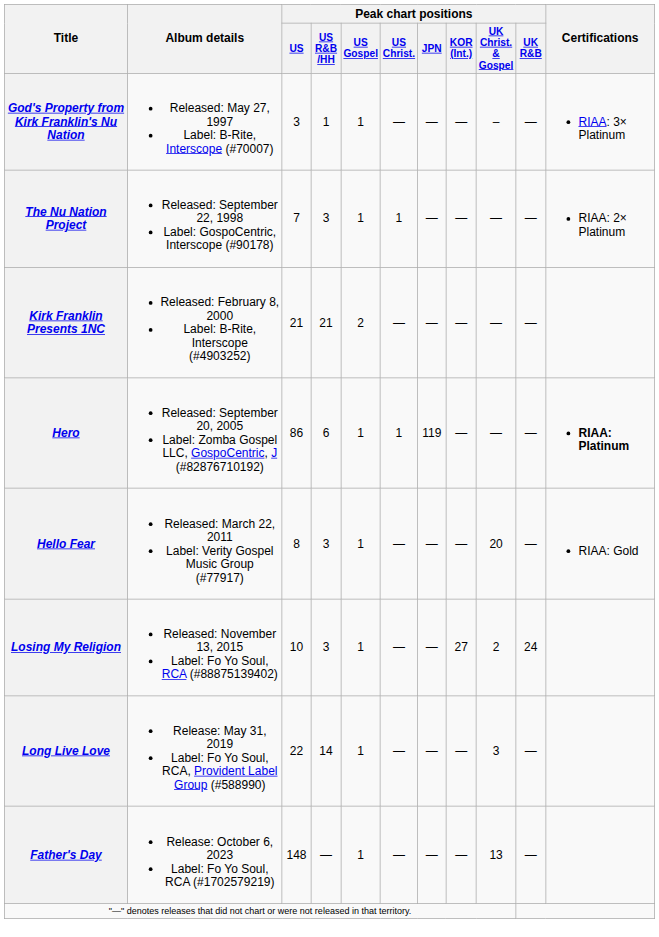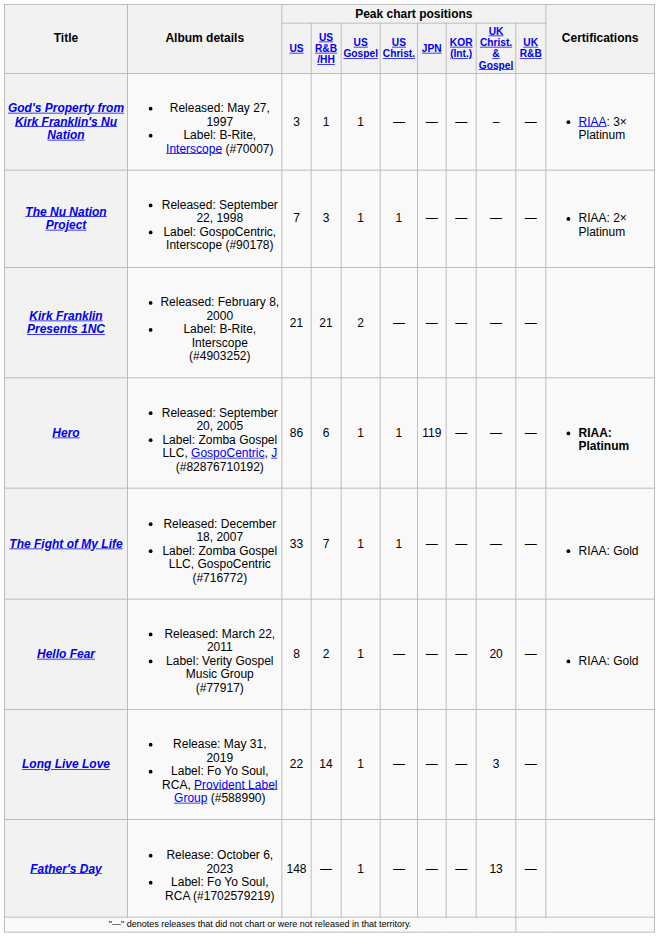 <table class="wikitable plainrowheaders" style="text-align:center;" border="1">
 <tr>
 <th scope="col" rowspan="2" style="width:19em;">Title</th>
 <th scope="col" rowspan="2" style="width:17em;">Album details</th>
 <th scope="col" colspan="8">Peak chart positions</th>
 <th rowspan=2 style="width:12em;">Certifications</th>
 </tr>
 <tr>
 <th scope="col" style="width:3em;font-size:85%;"><a href='#'>US</a><br></th>
 <th scope="col" style="width:3em;font-size:85%;"><a href='#'>US<br>R&B<br>/HH</a><br></th>
 <th scope="col" style="width:3em;font-size:85%;"><a href='#'>US Gospel</a><br></th>
 <th scope="col" style="width:3em;font-size:85%;"><a href='#'>US<br>Christ.</a><br></th>
 <th scope="col" style="width:3em;font-size:85%;"><a href='#'>JPN</a><br></th>
 <th scope="col" style="width:3em;font-size:85%;"><a href='#'>KOR (Int.)</a><br></th>
 <th scope="col" style="width:3em;font-size:85%;"><a href='#'>UK<br>Christ.<br>& Gospel</a><br></th>
 <th scope="col" style="width:3em;font-size:85%;"><a href='#'>UK<br>R&B</a><br></th>
 </tr>
 <tr>
 <th scope="row"><em><a href='#'>God's Property from Kirk Franklin's Nu Nation</a></em></th>
 <td><br><ul><li>Released: May 27, 1997</li><li>Label: B-Rite, <a href='#'>Interscope</a> (#70007)</li></ul></td>
 <td>3</td>
 <td>1</td>
 <td>1</td>
 <td>—</td>
 <td>—</td>
 <td>—</td>
 <td>–</td>
 <td>—</td>
 <td align="left"><br><ul><li><a href='#'>RIAA</a>: 3× Platinum</li></ul></td>
 </tr>
 <tr>
 <th scope="row"><em><a href='#'>The Nu Nation Project</a></em></th>
 <td><br><ul><li>Released: September 22, 1998</li><li>Label: GospoCentric, Interscope (#90178)</li></ul></td>
 <td>7</td>
 <td>3</td>
 <td>1</td>
 <td>1</td>
 <td>—</td>
 <td>—</td>
 <td>—</td>
 <td>—</td>
 <td align="left"><br><ul><li>RIAA: 2× Platinum</li></ul></td>
 </tr>
 <tr>
 <th scope="row"><em><a href='#'>Kirk Franklin Presents 1NC</a></em></th>
 <td><br><ul><li>Released: February 8, 2000</li><li>Label: B-Rite, Interscope (#4903252)</li></ul></td>
 <td>21</td>
 <td>21</td>
 <td>2</td>
 <td>—</td>
 <td>—</td>
 <td>—</td>
 <td>—</td>
 <td>—</td>
 <td align="left"></td>
 </tr>
 <tr>
 <th scope="row"><em><a href='#'>Hero</a></em></th>
 <td><br><ul><li>Released: September 20, 2005</li><li>Label: Zomba Gospel LLC, <a href='#'>GospoCentric</a>, <a href='#'>J</a> (#82876710192)</li></ul></td>
 <td>86</td>
 <td>6</td>
 <td>1</td>
 <td>1</td>
 <td>119</td>
 <td>—</td>
 <td>—</td>
 <td>—</td>
 <td align="left"><strong><br><ul><li>RIAA: Platinum</li></ul></strong></td>
 </tr>
 <tr>
+<th scope="row"><em><a href='#'>The Fight of My Life</a></em></th>
+<td><br><ul><li>Released: December 18, 2007</li><li>Label: Zomba Gospel LLC, GospoCentric (#716772)</li></ul></td>
+<td>33</td>
+<td>7</td>
+<td>1</td>
+<td>1</td>
+<td>—</td>
+<td>—</td>
+<td>—</td>
+<td>—</td>
+<td align="left"><br><ul><li>RIAA: Gold</li></ul></td>
+</tr>
+<tr>
 <th scope="row"><em><a href='#'>Hello Fear</a></em></th>
 <td><br><ul><li>Released: March 22, 2011</li><li>Label: Verity Gospel Music Group (#77917)</li></ul></td>
 <td>8</td>
-<td>3</td>
+<td>2</td>
 <td>1</td>
 <td>—</td>
 <td>—</td>
 <td>—</td>
 <td>20</td>
 <td>—</td>
 <td align="left"><br><ul><li>RIAA: Gold</li></ul></td>
-</tr>
-<tr>
-<th scope="row"><em><a href='#'>Losing My Religion</a></em></th>
-<td><br><ul><li>Released: November 13, 2015</li><li>Label: Fo Yo Soul, <a href='#'>RCA</a> (#88875139402)</li></ul></td>
-<td>10</td>
-<td>3</td>
-<td>1</td>
-<td>—</td>
-<td>—</td>
-<td>27</td>
-<td>2</td>
-<td>24</td>
-<td align="left"></td>
 </tr>
 <tr>
 <th scope="row"><em><a href='#'>Long Live Love</a></em></th>
 <td><br><ul><li>Release: May 31, 2019</li><li>Label: Fo Yo Soul, RCA, <a href='#'>Provident Label Group</a> (#588990)</li></ul></td>
 <td>22</td>
 <td>14</td>
 <td>1</td>
 <td>—</td>
 <td>—</td>
 <td>—</td>
 <td>3</td>
 <td>—</td>
 <td align="left"></td>
 </tr>
 <tr>
 <th scope="row"><em><a href='#'>Father's Day</a></em></th>
 <td><br><ul><li>Release: October 6, 2023</li><li>Label: Fo Yo Soul, RCA (#1702579219)</li></ul></td>
 <td>148</td>
 <td>—</td>
 <td>1</td>
 <td>—</td>
 <td>—</td>
 <td>—</td>
 <td>13</td>
 <td>—</td>
 <td align="left"></td>
 </tr>
 <tr>
 <td colspan="9" style="text-align:center; font-size:9pt;">"—" denotes releases that did not chart or were not released in that territory.</td>
 </tr>
 </table>
